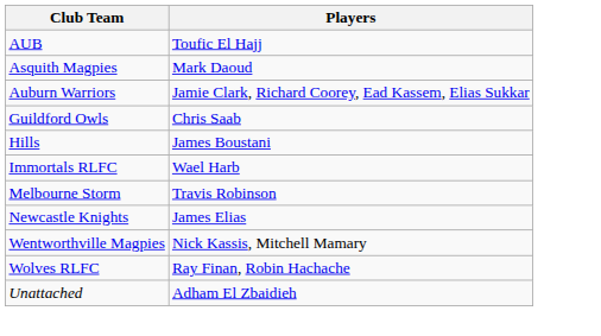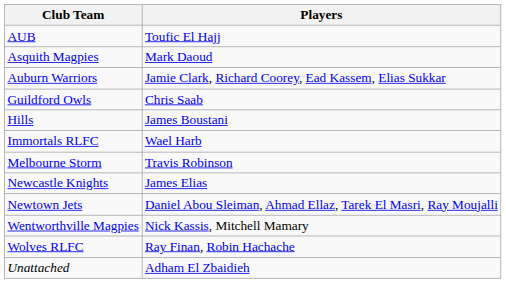 <table class="wikitable">
 <tr>
 <th>Club Team</th>
 <th>Players</th>
 </tr>
 <tr>
 <td> <a href='#'>AUB</a></td>
 <td><a href='#'>Toufic El Hajj</a></td>
 </tr>
 <tr>
 <td> <a href='#'>Asquith Magpies</a></td>
 <td><a href='#'>Mark Daoud</a></td>
 </tr>
 <tr>
 <td> <a href='#'>Auburn Warriors</a></td>
 <td><a href='#'>Jamie Clark</a>, <a href='#'>Richard Coorey</a>,  <a href='#'>Ead Kassem</a>, <a href='#'>Elias Sukkar</a></td>
 </tr>
 <tr>
 <td> <a href='#'>Guildford Owls</a></td>
 <td><a href='#'>Chris Saab</a></td>
 </tr>
 <tr>
 <td> <a href='#'>Hills</a></td>
 <td><a href='#'>James Boustani</a></td>
 </tr>
 <tr>
 <td> <a href='#'>Immortals RLFC</a></td>
 <td><a href='#'>Wael Harb</a></td>
 </tr>
 <tr>
 <td> <a href='#'>Melbourne Storm</a></td>
 <td>  <a href='#'>Travis Robinson</a></td>
 </tr>
 <tr>
 <td> <a href='#'>Newcastle Knights</a></td>
 <td> <a href='#'>James Elias</a></td>
 </tr>
 <tr>
+<td> <a href='#'>Newtown Jets</a></td>
+<td> <a href='#'>Daniel Abou Sleiman</a>, <a href='#'>Ahmad Ellaz</a>, <a href='#'>Tarek El Masri</a>, <a href='#'>Ray Moujalli</a></td>
+</tr>
+<tr>
 <td> <a href='#'>Wentworthville Magpies</a></td>
 <td> <a href='#'>Nick Kassis</a>, Mitchell Mamary</td>
 </tr>
 <tr>
 <td> <a href='#'>Wolves RLFC</a></td>
 <td><a href='#'>Ray Finan</a>, <a href='#'>Robin Hachache</a></td>
 </tr>
 <tr>
 <td><em>Unattached</em></td>
 <td><a href='#'>Adham El Zbaidieh</a></td>
 </tr>
 </table>
